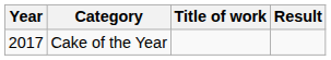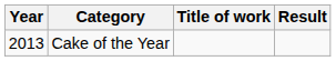 <table class="wikitable plainrowheaders sortable">
 <tr>
 <th scope="col">Year</th>
 <th scope="col">Category</th>
 <th scope="col">Title of work</th>
 <th scope="col">Result</th>
 </tr>
 <tr>
-<td>2017</td>
+<td>2013</td>
 <td>Cake of the Year</td>
 <td></td>
 <td></td>
 </tr>
 </table>
